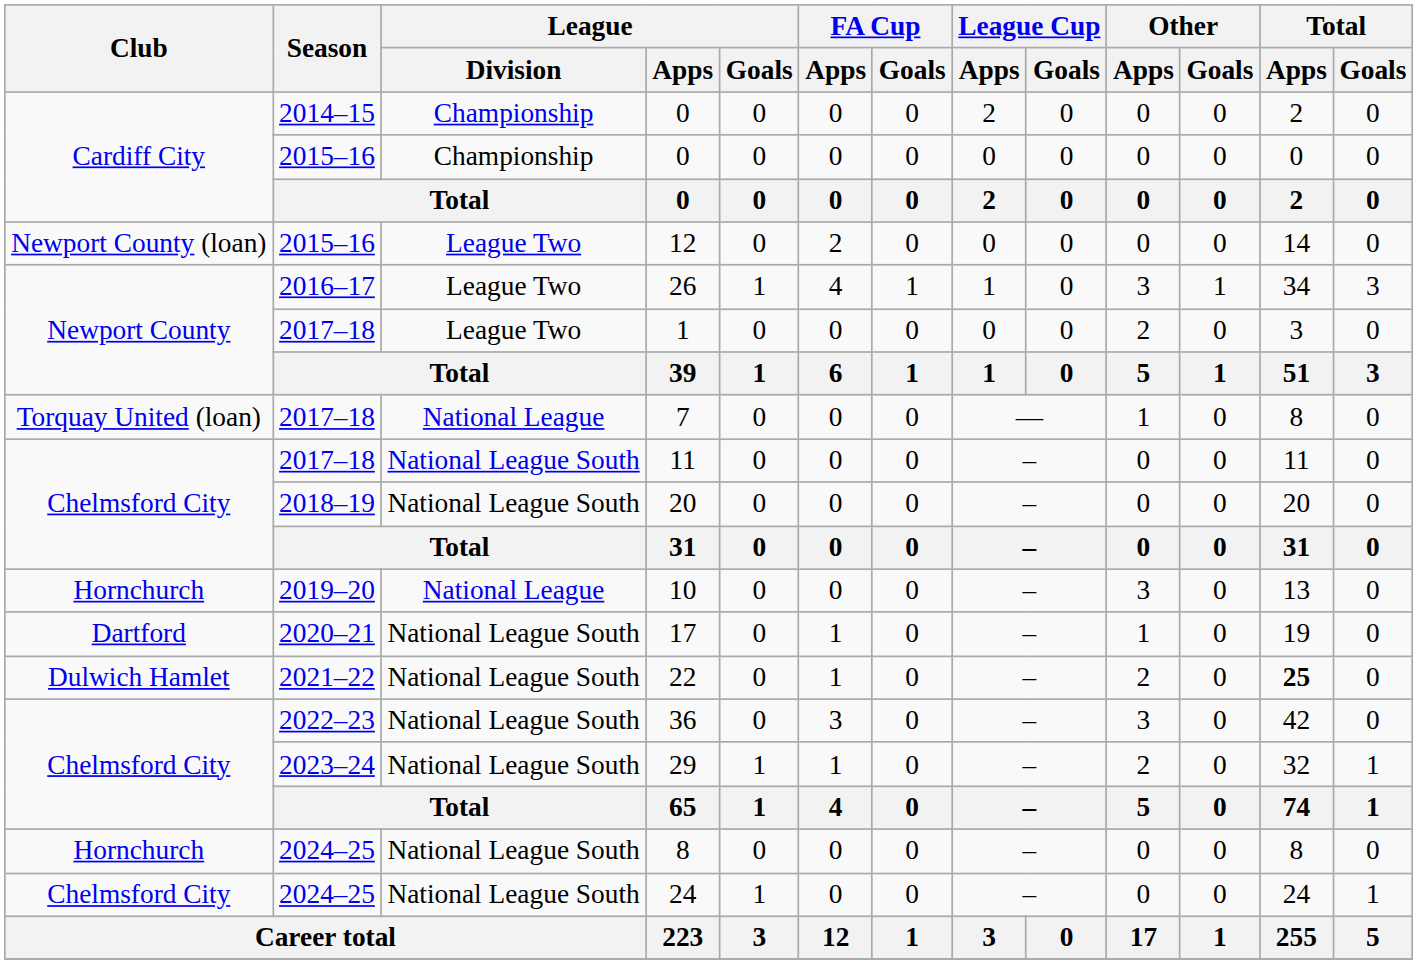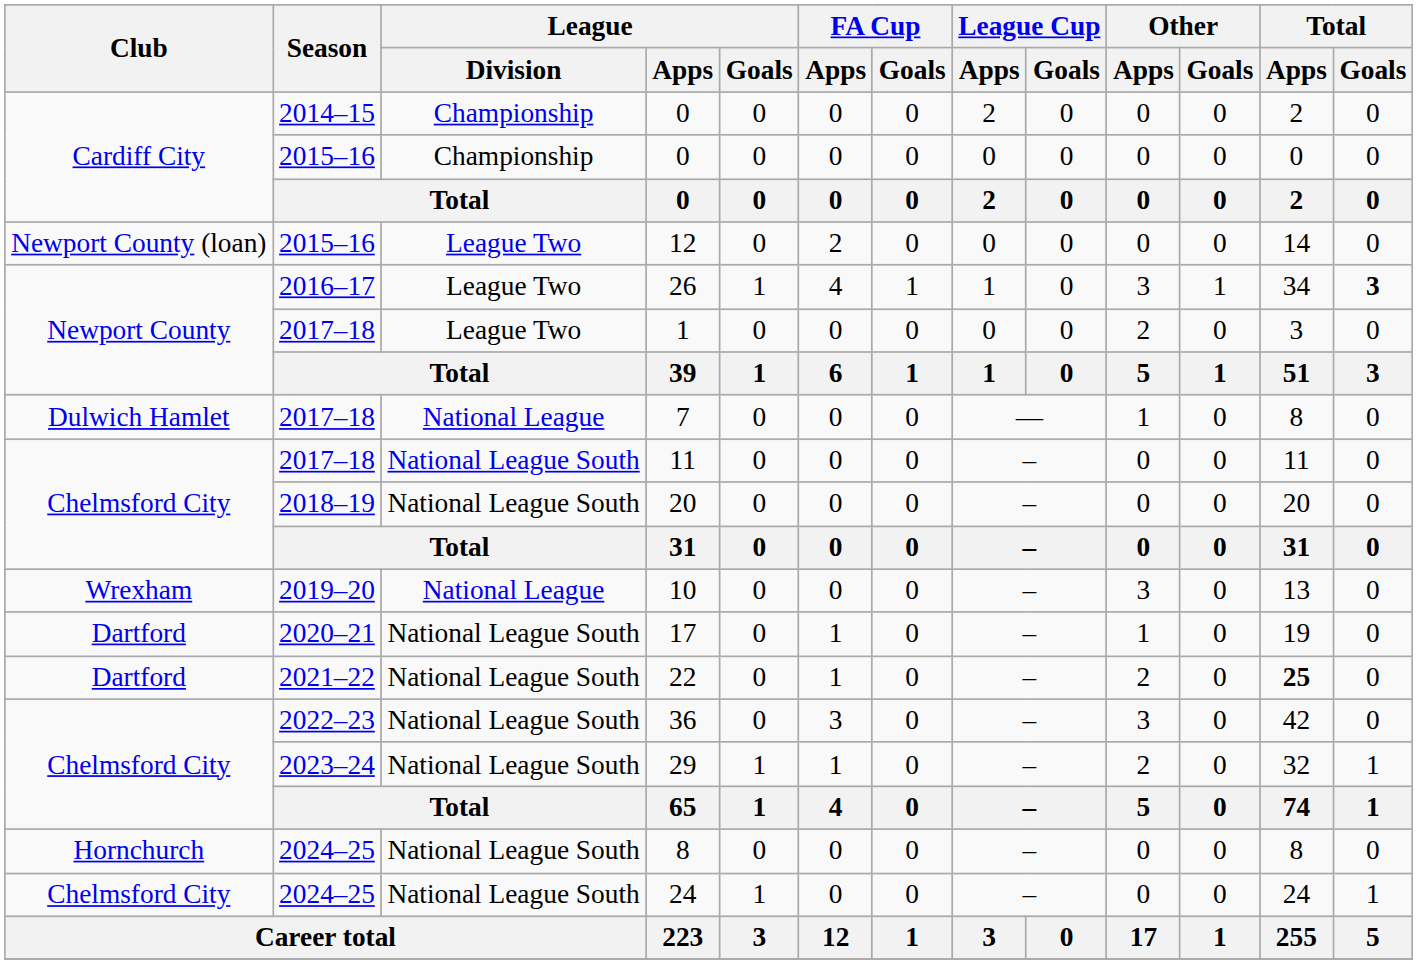 <table class="wikitable" style="text-align:center">
 <tr>
 <th rowspan="2">Club</th>
 <th rowspan="2">Season</th>
 <th colspan="3">League</th>
 <th colspan="2"><a href='#'>FA Cup</a></th>
 <th colspan="2"><a href='#'>League Cup</a></th>
 <th colspan="2">Other</th>
 <th colspan="2">Total</th>
 </tr>
 <tr>
 <th>Division</th>
 <th>Apps</th>
 <th>Goals</th>
 <th>Apps</th>
 <th>Goals</th>
 <th>Apps</th>
 <th>Goals</th>
 <th>Apps</th>
 <th>Goals</th>
 <th>Apps</th>
 <th>Goals</th>
 </tr>
 <tr>
 <td rowspan="3"><a href='#'>Cardiff City</a></td>
 <td><a href='#'>2014–15</a></td>
 <td><a href='#'>Championship</a></td>
 <td>0</td>
 <td>0</td>
 <td>0</td>
 <td>0</td>
 <td>2</td>
 <td>0</td>
 <td>0</td>
 <td>0</td>
 <td>2</td>
 <td>0</td>
 </tr>
 <tr>
 <td><a href='#'>2015–16</a></td>
 <td>Championship</td>
 <td>0</td>
 <td>0</td>
 <td>0</td>
 <td>0</td>
 <td>0</td>
 <td>0</td>
 <td>0</td>
 <td>0</td>
 <td>0</td>
 <td>0</td>
 </tr>
 <tr>
 <th colspan="2">Total</th>
 <th>0</th>
 <th>0</th>
 <th>0</th>
 <th>0</th>
 <th>2</th>
 <th>0</th>
 <th>0</th>
 <th>0</th>
 <th>2</th>
 <th>0</th>
 </tr>
 <tr>
 <td><a href='#'>Newport County</a> (loan)</td>
 <td><a href='#'>2015–16</a></td>
 <td><a href='#'>League Two</a></td>
 <td>12</td>
 <td>0</td>
 <td>2</td>
 <td>0</td>
 <td>0</td>
 <td>0</td>
 <td>0</td>
 <td>0</td>
 <td>14</td>
 <td>0</td>
 </tr>
 <tr>
 <td rowspan="3"><a href='#'>Newport County</a></td>
 <td><a href='#'>2016–17</a></td>
 <td>League Two</td>
 <td>26</td>
 <td>1</td>
 <td>4</td>
 <td>1</td>
 <td>1</td>
 <td>0</td>
 <td>3</td>
 <td>1</td>
 <td>34</td>
-<td>3</td>
+<td><strong>3</strong></td>
 </tr>
 <tr>
 <td><a href='#'>2017–18</a></td>
 <td>League Two</td>
 <td>1</td>
 <td>0</td>
 <td>0</td>
 <td>0</td>
 <td>0</td>
 <td>0</td>
 <td>2</td>
 <td>0</td>
 <td>3</td>
 <td>0</td>
 </tr>
 <tr>
 <th colspan="2">Total</th>
 <th>39</th>
 <th>1</th>
 <th>6</th>
 <th>1</th>
 <th>1</th>
 <th>0</th>
 <th>5</th>
 <th>1</th>
 <th>51</th>
 <th>3</th>
 </tr>
 <tr>
-<td><a href='#'>Torquay United</a> (loan)</td>
+<td><a href='#'>Dulwich Hamlet</a></td>
 <td><a href='#'>2017–18</a></td>
 <td><a href='#'>National League</a></td>
 <td>7</td>
 <td>0</td>
 <td>0</td>
 <td>0</td>
 <td colspan="2">—</td>
 <td>1</td>
 <td>0</td>
 <td>8</td>
 <td>0</td>
 </tr>
 <tr>
 <td rowspan="3"><a href='#'>Chelmsford City</a></td>
 <td><a href='#'>2017–18</a></td>
 <td><a href='#'>National League South</a></td>
 <td>11</td>
 <td>0</td>
 <td>0</td>
 <td>0</td>
 <td colspan="2">–</td>
 <td>0</td>
 <td>0</td>
 <td>11</td>
 <td>0</td>
 </tr>
 <tr>
 <td><a href='#'>2018–19</a></td>
 <td>National League South</td>
 <td>20</td>
 <td>0</td>
 <td>0</td>
 <td>0</td>
 <td colspan="2">–</td>
 <td>0</td>
 <td>0</td>
 <td>20</td>
 <td>0</td>
 </tr>
 <tr>
 <th colspan="2">Total</th>
 <th>31</th>
 <th>0</th>
 <th>0</th>
 <th>0</th>
 <th colspan="2">–</th>
 <th>0</th>
 <th>0</th>
 <th>31</th>
 <th>0</th>
 </tr>
 <tr>
-<td><a href='#'>Hornchurch</a></td>
+<td><a href='#'>Wrexham</a></td>
 <td><a href='#'>2019–20</a></td>
 <td><a href='#'>National League</a></td>
 <td>10</td>
 <td>0</td>
 <td>0</td>
 <td>0</td>
 <td colspan="2">–</td>
 <td>3</td>
 <td>0</td>
 <td>13</td>
 <td>0</td>
 </tr>
 <tr>
 <td><a href='#'>Dartford</a></td>
 <td><a href='#'>2020–21</a></td>
 <td>National League South</td>
 <td>17</td>
 <td>0</td>
 <td>1</td>
 <td>0</td>
 <td colspan="2">–</td>
 <td>1</td>
 <td>0</td>
 <td>19</td>
 <td>0</td>
 </tr>
 <tr>
-<td><a href='#'>Dulwich Hamlet</a></td>
+<td><a href='#'>Dartford</a></td>
 <td><a href='#'>2021–22</a></td>
 <td>National League South</td>
 <td>22</td>
 <td>0</td>
 <td>1</td>
 <td>0</td>
 <td colspan="2">–</td>
 <td>2</td>
 <td>0</td>
 <td><strong>25</strong></td>
 <td>0</td>
 </tr>
 <tr>
 <td rowspan="3"><a href='#'>Chelmsford City</a></td>
 <td><a href='#'>2022–23</a></td>
 <td>National League South</td>
 <td>36</td>
 <td>0</td>
 <td>3</td>
 <td>0</td>
 <td colspan="2">–</td>
 <td>3</td>
 <td>0</td>
 <td>42</td>
 <td>0</td>
 </tr>
 <tr>
 <td><a href='#'>2023–24</a></td>
 <td>National League South</td>
 <td>29</td>
 <td>1</td>
 <td>1</td>
 <td>0</td>
 <td colspan="2">–</td>
 <td>2</td>
 <td>0</td>
 <td>32</td>
 <td>1</td>
 </tr>
 <tr>
 <th colspan="2">Total</th>
 <th>65</th>
 <th>1</th>
 <th>4</th>
 <th>0</th>
 <th colspan="2">–</th>
 <th>5</th>
 <th>0</th>
 <th>74</th>
 <th>1</th>
 </tr>
 <tr>
 <td><a href='#'>Hornchurch</a></td>
 <td><a href='#'>2024–25</a></td>
 <td>National League South</td>
 <td>8</td>
 <td>0</td>
 <td>0</td>
 <td>0</td>
 <td colspan="2">–</td>
 <td>0</td>
 <td>0</td>
 <td>8</td>
 <td>0</td>
 </tr>
 <tr>
 <td><a href='#'>Chelmsford City</a></td>
 <td><a href='#'>2024–25</a></td>
 <td>National League South</td>
 <td>24</td>
 <td>1</td>
 <td>0</td>
 <td>0</td>
 <td colspan="2">–</td>
 <td>0</td>
 <td>0</td>
 <td>24</td>
 <td>1</td>
 </tr>
 <tr>
 <th colspan="3">Career total</th>
 <th>223</th>
 <th>3</th>
 <th>12</th>
 <th>1</th>
 <th>3</th>
 <th>0</th>
 <th>17</th>
 <th>1</th>
 <th>255</th>
 <th>5</th>
 </tr>
 <tr>
 </tr>
 </table>
